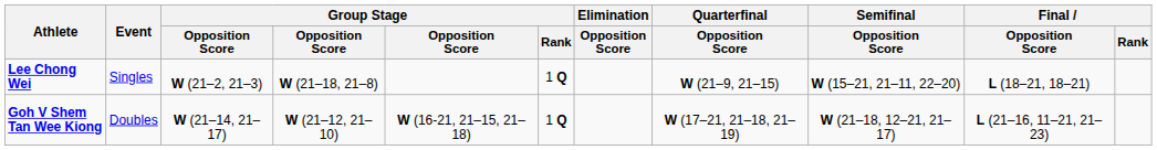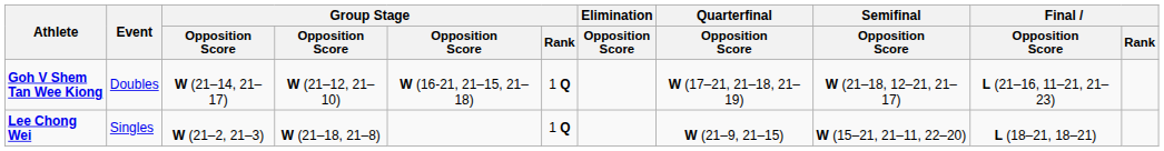 <table class="wikitable" style="font-size:90%">
 <tr>
 <th rowspan=2>Athlete</th>
 <th rowspan=2>Event</th>
 <th colspan=4>Group Stage</th>
 <th>Elimination</th>
 <th>Quarterfinal</th>
 <th>Semifinal</th>
 <th colspan=2>Final / </th>
 </tr>
 <tr style="font-size:95%">
 <th>Opposition<br>Score</th>
 <th>Opposition<br>Score</th>
 <th>Opposition<br>Score</th>
 <th>Rank</th>
 <th>Opposition<br>Score</th>
 <th>Opposition<br>Score</th>
 <th>Opposition<br>Score</th>
 <th>Opposition<br>Score</th>
 <th>Rank</th>
 </tr>
 <tr align=center>
+<td align=left><strong><a href='#'>Goh V Shem</a><br><a href='#'>Tan Wee Kiong</a></strong></td>
+<td align=left><a href='#'>Doubles</a></td>
+<td><br><strong>W</strong> (21–14, 21–17)</td>
+<td><br><strong>W</strong> (21–12, 21–10)</td>
+<td><br><strong>W</strong> (16-21, 21–15, 21–18)</td>
+<td>1 <strong>Q</strong></td>
+<td></td>
+<td><br><strong>W</strong> (17–21, 21–18, 21–19)</td>
+<td><br><strong>W</strong> (21–18, 12–21, 21–17)</td>
+<td><br><strong>L</strong> (21–16, 11–21, 21–23)</td>
+<td></td>
+</tr>
+<tr align=center>
 <td align=left><strong><a href='#'>Lee Chong Wei</a></strong></td>
 <td align=left><a href='#'>Singles</a></td>
 <td><br><strong>W</strong> (21–2, 21–3)</td>
 <td><br><strong>W</strong> (21–18, 21–8)</td>
 <td></td>
 <td>1 <strong>Q</strong></td>
 <td></td>
 <td><br><strong>W</strong> (21–9, 21–15)</td>
 <td><br><strong>W</strong> (15–21, 21–11, 22–20)</td>
 <td><br><strong>L</strong> (18–21, 18–21)</td>
 <td></td>
 </tr>
-<tr align=center>
-<td align=left><strong><a href='#'>Goh V Shem</a><br><a href='#'>Tan Wee Kiong</a></strong></td>
-<td align=left><a href='#'>Doubles</a></td>
-<td><br><strong>W</strong> (21–14, 21–17)</td>
-<td><br><strong>W</strong> (21–12, 21–10)</td>
-<td><br><strong>W</strong> (16-21, 21–15, 21–18)</td>
-<td>1 <strong>Q</strong></td>
-<td></td>
-<td><br><strong>W</strong> (17–21, 21–18, 21–19)</td>
-<td><br><strong>W</strong> (21–18, 12–21, 21–17)</td>
-<td><br><strong>L</strong> (21–16, 11–21, 21–23)</td>
-<td></td>
-</tr>
 </table>
